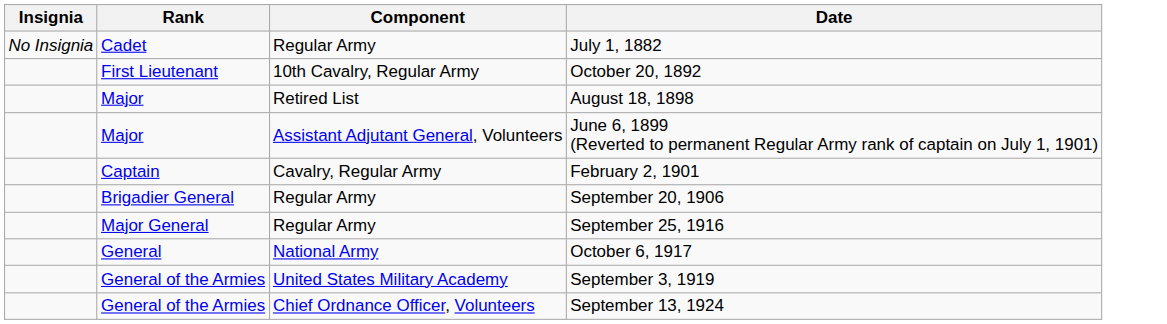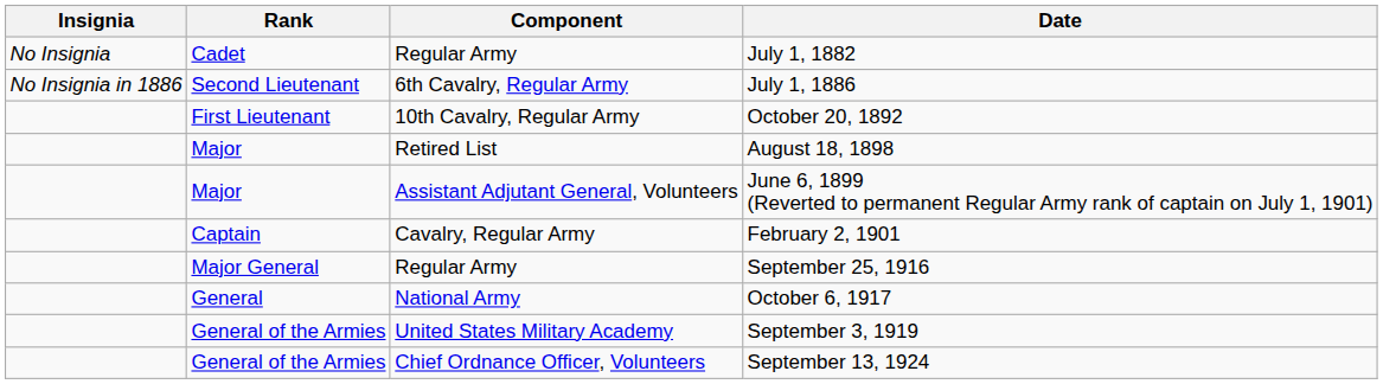 <table class="wikitable">
 <tr>
 <th>Insignia</th>
 <th>Rank</th>
 <th>Component</th>
 <th>Date</th>
 </tr>
 <tr>
 <td><em>No Insignia</em></td>
 <td><a href='#'>Cadet</a></td>
 <td>Regular Army</td>
 <td>July 1, 1882</td>
+</tr>
+<tr>
+<td><em>No Insignia in 1886</em></td>
+<td><a href='#'>Second Lieutenant</a></td>
+<td>6th Cavalry, <a href='#'>Regular Army</a></td>
+<td>July 1, 1886</td>
 </tr>
 <tr>
 <td></td>
 <td><a href='#'>First Lieutenant</a></td>
 <td>10th Cavalry, Regular Army</td>
 <td>October 20, 1892</td>
 </tr>
 <tr>
 <td></td>
 <td><a href='#'>Major</a></td>
 <td>Retired List</td>
 <td>August 18, 1898</td>
 </tr>
 <tr>
 <td></td>
 <td><a href='#'>Major</a></td>
 <td><a href='#'>Assistant Adjutant General</a>, Volunteers</td>
 <td>June 6, 1899 <br>(Reverted to permanent Regular Army rank of captain on July 1, 1901)</td>
 </tr>
 <tr>
 <td></td>
 <td><a href='#'>Captain</a></td>
 <td>Cavalry, Regular Army</td>
 <td>February 2, 1901</td>
 </tr>
 <tr>
 <td></td>
-<td><a href='#'>Brigadier General</a></td>
-<td>Regular Army</td>
-<td>September 20, 1906</td>
-</tr>
-<tr>
-<td></td>
 <td><a href='#'>Major General</a></td>
 <td>Regular Army</td>
 <td>September 25, 1916</td>
 </tr>
 <tr>
 <td></td>
 <td><a href='#'>General</a></td>
 <td><a href='#'>National Army</a></td>
 <td>October 6, 1917</td>
 </tr>
 <tr>
 <td></td>
 <td><a href='#'>General of the Armies</a></td>
 <td><a href='#'>United States Military Academy</a></td>
 <td>September 3, 1919</td>
 </tr>
 <tr>
 <td></td>
 <td><a href='#'>General of the Armies</a></td>
 <td><a href='#'>Chief Ordnance Officer</a>, <a href='#'>Volunteers</a></td>
 <td>September 13, 1924</td>
 </tr>
 </table>
